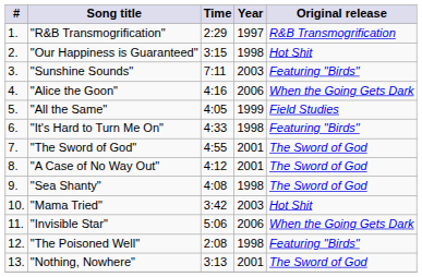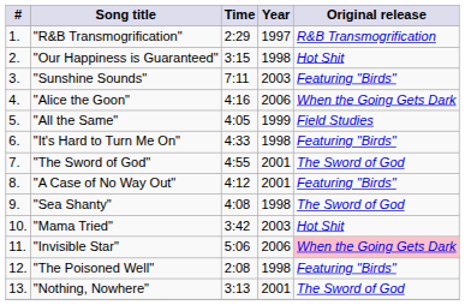 <table class="wikitable" style="text-align:left; margin: 5px;">
 <tr>
 <th style="background:#ddddee;">#</th>
 <th style="background:#ddddee;">Song title</th>
 <th style="background:#ddddee;">Time</th>
 <th style="background:#ddddee;">Year</th>
 <th style="background:#ddddee;">Original release</th>
 </tr>
 <tr>
 <td>1.</td>
 <td>"R&B Transmogrification"</td>
 <td>2:29</td>
 <td>1997</td>
 <td><em><a href='#'>R&B Transmogrification</a></em></td>
 </tr>
 <tr>
 <td>2.</td>
 <td>"Our Happiness is Guaranteed"</td>
 <td>3:15</td>
 <td>1998</td>
 <td><em><a href='#'>Hot Shit</a></em></td>
 </tr>
 <tr>
 <td>3.</td>
 <td>"Sunshine Sounds"</td>
 <td>7:11</td>
 <td>2003</td>
 <td><em><a href='#'>Featuring "Birds"</a></em></td>
 </tr>
 <tr>
 <td>4.</td>
 <td>"Alice the Goon"</td>
 <td>4:16</td>
 <td>2006</td>
 <td><em><a href='#'>When the Going Gets Dark</a></em></td>
 </tr>
 <tr>
 <td>5.</td>
 <td>"All the Same"</td>
 <td>4:05</td>
 <td>1999</td>
 <td><em><a href='#'>Field Studies</a></em></td>
 </tr>
 <tr>
 <td>6.</td>
 <td>"It's Hard to Turn Me On"</td>
 <td>4:33</td>
 <td>1998</td>
 <td><em><a href='#'>Featuring "Birds"</a></em></td>
 </tr>
 <tr>
 <td>7.</td>
 <td>"The Sword of God"</td>
 <td>4:55</td>
 <td>2001</td>
 <td><em><a href='#'>The Sword of God</a></em></td>
 </tr>
 <tr>
 <td>8.</td>
 <td>"A Case of No Way Out"</td>
 <td>4:12</td>
 <td>2001</td>
-<td><em><a href='#'>The Sword of God</a></em></td>
+<td><em><a href='#'>Featuring "Birds"</a></em></td>
 </tr>
 <tr>
 <td>9.</td>
 <td>"Sea Shanty"</td>
 <td>4:08</td>
 <td>1998</td>
 <td><em><a href='#'>The Sword of God</a></em></td>
 </tr>
 <tr>
 <td>10.</td>
 <td>"Mama Tried"</td>
 <td>3:42</td>
 <td>2003</td>
 <td><em><a href='#'>Hot Shit</a></em></td>
 </tr>
 <tr>
 <td>11.</td>
 <td>"Invisible Star"</td>
 <td>5:06</td>
 <td>2006</td>
-<td><em><a href='#'>When the Going Gets Dark</a></em></td>
+<td style="background: pink;"><em><a href='#'>When the Going Gets Dark</a></em></td>
 </tr>
 <tr>
 <td>12.</td>
 <td>"The Poisoned Well"</td>
 <td>2:08</td>
 <td>1998</td>
 <td><em><a href='#'>Featuring "Birds"</a></em></td>
 </tr>
 <tr>
 <td>13.</td>
 <td>"Nothing, Nowhere"</td>
 <td>3:13</td>
 <td>2001</td>
 <td><em><a href='#'>The Sword of God</a></em></td>
 </tr>
 <tr>
 </tr>
 </table>
